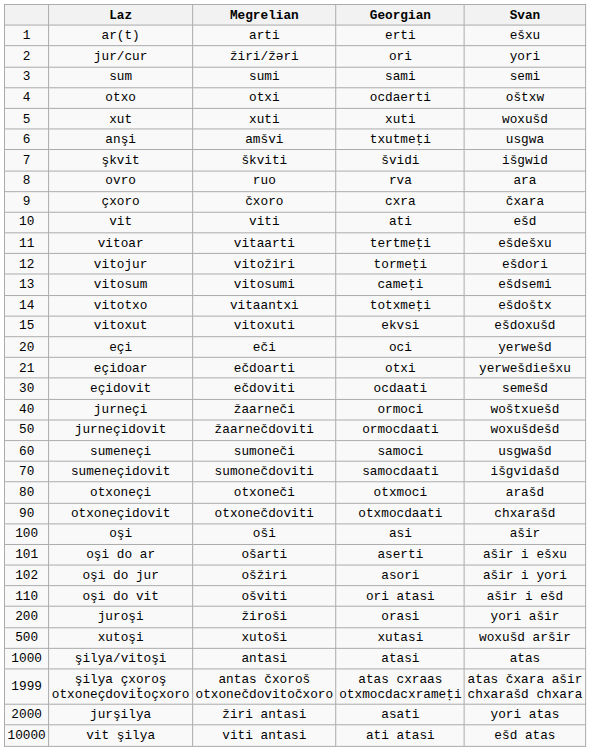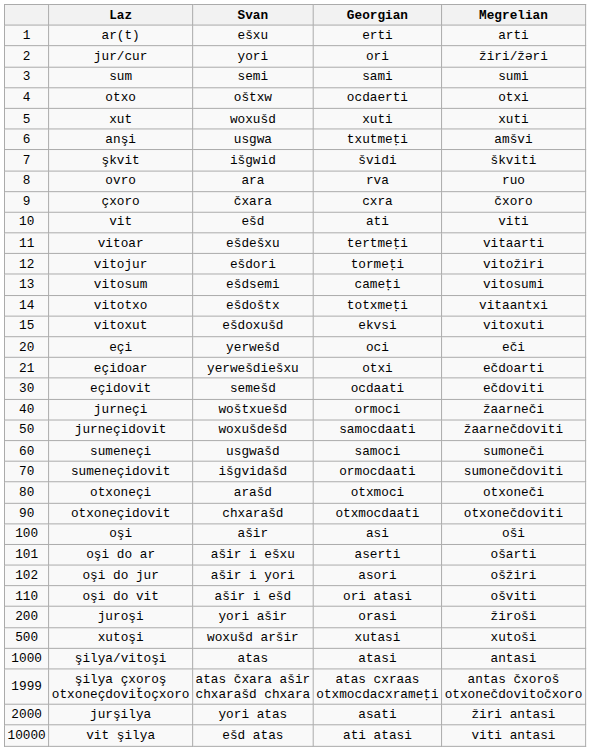 <table class="wikitable" style="text-align:center;">
 <tr>
 <th> </th>
 <th>Laz</th>
+<th>Svan</th>
+<th>Georgian</th>
 <th>Megrelian</th>
-<th>Georgian</th>
-<th>Svan</th>
 </tr>
 <tr>
 <td>1</td>
 <td>ar(t)</td>
+<td>ešxu</td>
+<td>erti</td>
 <td>arti</td>
-<td>erti</td>
-<td>ešxu</td>
 </tr>
 <tr>
 <td>2</td>
 <td>jur/cur</td>
+<td>yori</td>
+<td>ori</td>
 <td>žiri/žəri</td>
-<td>ori</td>
-<td>yori</td>
 </tr>
 <tr>
 <td>3</td>
 <td>sum</td>
+<td>semi</td>
+<td>sami</td>
 <td>sumi</td>
-<td>sami</td>
-<td>semi</td>
 </tr>
 <tr>
 <td>4</td>
 <td>otxo</td>
+<td>oštxw</td>
+<td>ocdaerti</td>
 <td>otxi</td>
-<td>ocdaerti</td>
-<td>oštxw</td>
 </tr>
 <tr>
 <td>5</td>
 <td>xut</td>
+<td>woxušd</td>
 <td>xuti</td>
 <td>xuti</td>
-<td>woxušd</td>
 </tr>
 <tr>
 <td>6</td>
 <td>anşi</td>
+<td>usgwa</td>
+<td>txutmeṭi</td>
 <td>amšvi</td>
-<td>txutmeṭi</td>
-<td>usgwa</td>
 </tr>
 <tr>
 <td>7</td>
 <td>şkvit</td>
+<td>išgwid</td>
+<td>švidi</td>
 <td>škviti</td>
-<td>švidi</td>
-<td>išgwid</td>
 </tr>
 <tr>
 <td>8</td>
 <td>ovro</td>
+<td>ara</td>
+<td>rva</td>
 <td>ruo</td>
-<td>rva</td>
-<td>ara</td>
 </tr>
 <tr>
 <td>9</td>
 <td>çxoro</td>
+<td>čxara</td>
+<td>cxra</td>
 <td>čxoro</td>
-<td>cxra</td>
-<td>čxara</td>
 </tr>
 <tr>
 <td>10</td>
 <td>vit</td>
+<td>ešd</td>
+<td>ati</td>
 <td>viti</td>
-<td>ati</td>
-<td>ešd</td>
 </tr>
 <tr>
 <td>11</td>
 <td>vitoar</td>
+<td>ešdešxu</td>
+<td>tertmeṭi</td>
 <td>vitaarti</td>
-<td>tertmeṭi</td>
-<td>ešdešxu</td>
 </tr>
 <tr>
 <td>12</td>
 <td>vitojur</td>
+<td>ešdori</td>
+<td>tormeṭi</td>
 <td>vitožiri</td>
-<td>tormeṭi</td>
-<td>ešdori</td>
 </tr>
 <tr>
 <td>13</td>
 <td>vitosum</td>
+<td>ešdsemi</td>
+<td>cameṭi</td>
 <td>vitosumi</td>
-<td>cameṭi</td>
-<td>ešdsemi</td>
 </tr>
 <tr>
 <td>14</td>
 <td>vitotxo</td>
+<td>ešdoštx</td>
+<td>totxmeṭi</td>
 <td>vitaantxi</td>
-<td>totxmeṭi</td>
-<td>ešdoštx</td>
 </tr>
 <tr>
 <td>15</td>
 <td>vitoxut</td>
+<td>ešdoxušd</td>
+<td>ekvsi</td>
 <td>vitoxuti</td>
-<td>ekvsi</td>
-<td>ešdoxušd</td>
 </tr>
 <tr>
 <td>20</td>
 <td>eçi</td>
+<td>yerwešd</td>
+<td>oci</td>
 <td>eči</td>
-<td>oci</td>
-<td>yerwešd</td>
 </tr>
 <tr>
 <td>21</td>
 <td>eçidoar</td>
+<td>yerwešdiešxu</td>
+<td>otxi</td>
 <td>ečdoarti</td>
-<td>otxi</td>
-<td>yerwešdiešxu</td>
 </tr>
 <tr>
 <td>30</td>
 <td>eçidovit</td>
+<td>semešd</td>
+<td>ocdaati</td>
 <td>ečdoviti</td>
-<td>ocdaati</td>
-<td>semešd</td>
 </tr>
 <tr>
 <td>40</td>
 <td>jurneçi</td>
+<td>woštxuešd</td>
+<td>ormoci</td>
 <td>žaarneči</td>
-<td>ormoci</td>
-<td>woštxuešd</td>
 </tr>
 <tr>
 <td>50</td>
 <td>jurneçidovit</td>
+<td>woxušdešd</td>
+<td>samocdaati</td>
 <td>žaarnečdoviti</td>
-<td>ormocdaati</td>
-<td>woxušdešd</td>
 </tr>
 <tr>
 <td>60</td>
 <td>sumeneçi</td>
+<td>usgwašd</td>
+<td>samoci</td>
 <td>sumoneči</td>
-<td>samoci</td>
-<td>usgwašd</td>
 </tr>
 <tr>
 <td>70</td>
 <td>sumeneçidovit</td>
+<td>išgvidašd</td>
+<td>ormocdaati</td>
 <td>sumonečdoviti</td>
-<td>samocdaati</td>
-<td>išgvidašd</td>
 </tr>
 <tr>
 <td>80</td>
 <td>otxoneçi</td>
+<td>arašd</td>
+<td>otxmoci</td>
 <td>otxoneči</td>
-<td>otxmoci</td>
-<td>arašd</td>
 </tr>
 <tr>
 <td>90</td>
 <td>otxoneçidovit</td>
+<td>chxarašd</td>
+<td>otxmocdaati</td>
 <td>otxonečdoviti</td>
-<td>otxmocdaati</td>
-<td>chxarašd</td>
 </tr>
 <tr>
 <td>100</td>
 <td>oşi</td>
+<td>ašir</td>
+<td>asi</td>
 <td>oši</td>
-<td>asi</td>
-<td>ašir</td>
 </tr>
 <tr>
 <td>101</td>
 <td>oşi do ar</td>
+<td>ašir i ešxu</td>
+<td>aserti</td>
 <td>ošarti</td>
-<td>aserti</td>
-<td>ašir i ešxu</td>
 </tr>
 <tr>
 <td>102</td>
 <td>oşi do jur</td>
+<td>ašir i yori</td>
+<td>asori</td>
 <td>ošžiri</td>
-<td>asori</td>
-<td>ašir i yori</td>
 </tr>
 <tr>
 <td>110</td>
 <td>oşi do vit</td>
+<td>ašir i ešd</td>
+<td>ori atasi</td>
 <td>ošviti</td>
-<td>ori atasi</td>
-<td>ašir i ešd</td>
 </tr>
 <tr>
 <td>200</td>
 <td>juroşi</td>
+<td>yori ašir</td>
+<td>orasi</td>
 <td>žiroši</td>
-<td>orasi</td>
-<td>yori ašir</td>
 </tr>
 <tr>
 <td>500</td>
 <td>xutoşi</td>
+<td>woxušd aršir</td>
+<td>xutasi</td>
 <td>xutoši</td>
-<td>xutasi</td>
-<td>woxušd aršir</td>
 </tr>
 <tr>
 <td>1000</td>
 <td>şilya/vitoşi</td>
+<td>atas</td>
+<td>atasi</td>
 <td>antasi</td>
-<td>atasi</td>
-<td>atas</td>
 </tr>
 <tr>
 <td>1999</td>
 <td>şilya çxoroş<br>otxoneçdovit̆oçxoro</td>
+<td>atas čxara ašir<br>chxarašd chxara</td>
+<td>atas cxraas<br>otxmocdacxrameṭi</td>
 <td>antas čxoroš<br>otxonečdovitočxoro</td>
-<td>atas cxraas<br>otxmocdacxrameṭi</td>
-<td>atas čxara ašir<br>chxarašd chxara</td>
 </tr>
 <tr>
 <td>2000</td>
 <td>jurşilya</td>
+<td>yori atas</td>
+<td>asati</td>
 <td>žiri antasi</td>
-<td>asati</td>
-<td>yori atas</td>
 </tr>
 <tr>
 <td>10000</td>
 <td>vit şilya</td>
+<td>ešd atas</td>
+<td>ati atasi</td>
 <td>viti antasi</td>
-<td>ati atasi</td>
-<td>ešd atas</td>
 </tr>
 </table>
